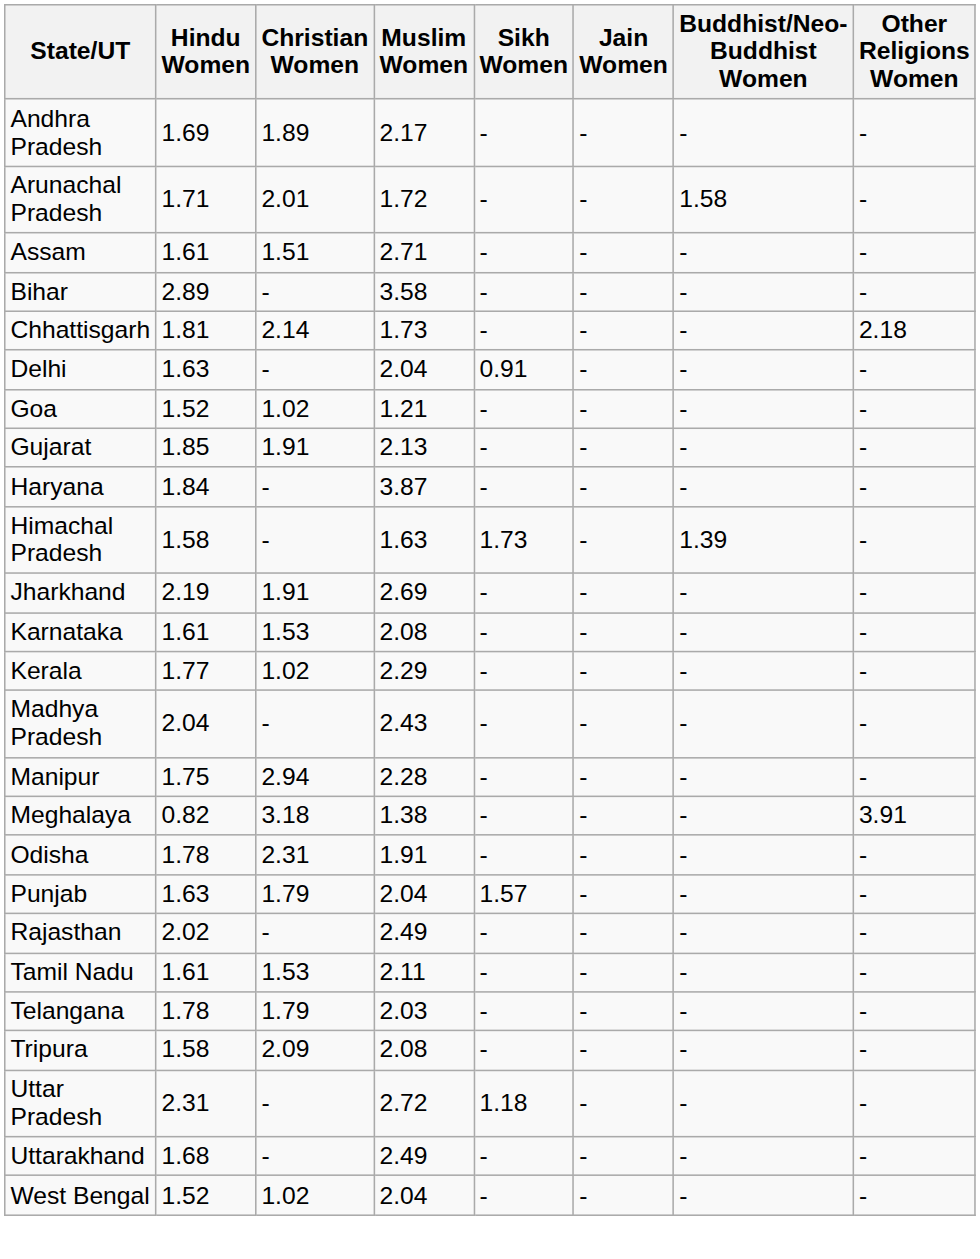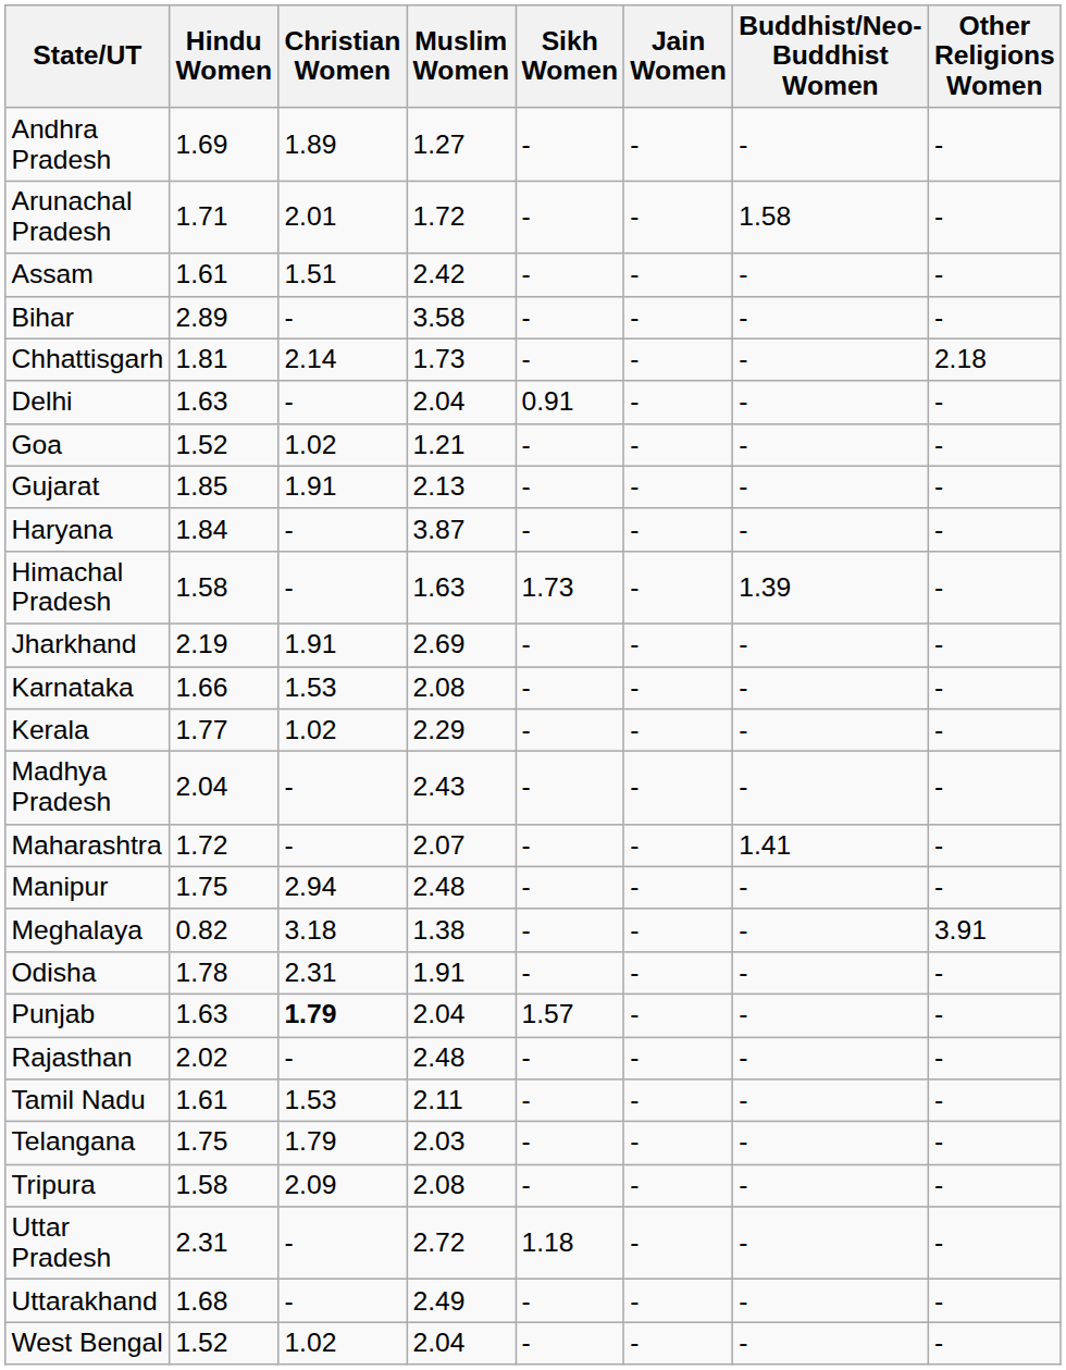 <table class="wikitable sortable">
 <tr>
 <th>State/UT</th>
 <th>Hindu Women</th>
 <th>Christian Women</th>
 <th>Muslim Women</th>
 <th>Sikh Women</th>
 <th>Jain Women</th>
 <th>Buddhist/Neo-Buddhist Women</th>
 <th>Other Religions Women</th>
 </tr>
 <tr>
 <td>Andhra Pradesh</td>
 <td>1.69</td>
 <td>1.89</td>
-<td>2.17</td>
+<td>1.27</td>
 <td>-</td>
 <td>-</td>
 <td>-</td>
 <td>-</td>
 </tr>
 <tr>
 <td>Arunachal Pradesh</td>
 <td>1.71</td>
 <td>2.01</td>
 <td>1.72</td>
 <td>-</td>
 <td>-</td>
 <td>1.58</td>
 <td>-</td>
 </tr>
 <tr>
 <td>Assam</td>
 <td>1.61</td>
 <td>1.51</td>
-<td>2.71</td>
+<td>2.42</td>
 <td>-</td>
 <td>-</td>
 <td>-</td>
 <td>-</td>
 </tr>
 <tr>
 <td>Bihar</td>
 <td>2.89</td>
 <td>-</td>
 <td>3.58</td>
 <td>-</td>
 <td>-</td>
 <td>-</td>
 <td>-</td>
 </tr>
 <tr>
 <td>Chhattisgarh</td>
 <td>1.81</td>
 <td>2.14</td>
 <td>1.73</td>
 <td>-</td>
 <td>-</td>
 <td>-</td>
 <td>2.18</td>
 </tr>
 <tr>
 <td>Delhi</td>
 <td>1.63</td>
 <td>-</td>
 <td>2.04</td>
 <td>0.91</td>
 <td>-</td>
 <td>-</td>
 <td>-</td>
 </tr>
 <tr>
 <td>Goa</td>
 <td>1.52</td>
 <td>1.02</td>
 <td>1.21</td>
 <td>-</td>
 <td>-</td>
 <td>-</td>
 <td>-</td>
 </tr>
 <tr>
 <td>Gujarat</td>
 <td>1.85</td>
 <td>1.91</td>
 <td>2.13</td>
 <td>-</td>
 <td>-</td>
 <td>-</td>
 <td>-</td>
 </tr>
 <tr>
 <td>Haryana</td>
 <td>1.84</td>
 <td>-</td>
 <td>3.87</td>
 <td>-</td>
 <td>-</td>
 <td>-</td>
 <td>-</td>
 </tr>
 <tr>
 <td>Himachal Pradesh</td>
 <td>1.58</td>
 <td>-</td>
 <td>1.63</td>
 <td>1.73</td>
 <td>-</td>
 <td>1.39</td>
 <td>-</td>
 </tr>
 <tr>
 <td>Jharkhand</td>
 <td>2.19</td>
 <td>1.91</td>
 <td>2.69</td>
 <td>-</td>
 <td>-</td>
 <td>-</td>
 <td>-</td>
 </tr>
 <tr>
 <td>Karnataka</td>
-<td>1.61</td>
+<td>1.66</td>
 <td>1.53</td>
 <td>2.08</td>
 <td>-</td>
 <td>-</td>
 <td>-</td>
 <td>-</td>
 </tr>
 <tr>
 <td>Kerala</td>
 <td>1.77</td>
 <td>1.02</td>
 <td>2.29</td>
 <td>-</td>
 <td>-</td>
 <td>-</td>
 <td>-</td>
 </tr>
 <tr>
 <td>Madhya Pradesh</td>
 <td>2.04</td>
 <td>-</td>
 <td>2.43</td>
 <td>-</td>
 <td>-</td>
 <td>-</td>
 <td>-</td>
 </tr>
 <tr>
+<td>Maharashtra</td>
+<td>1.72</td>
+<td>-</td>
+<td>2.07</td>
+<td>-</td>
+<td>-</td>
+<td>1.41</td>
+<td>-</td>
+</tr>
+<tr>
 <td>Manipur</td>
 <td>1.75</td>
 <td>2.94</td>
-<td>2.28</td>
+<td>2.48</td>
 <td>-</td>
 <td>-</td>
 <td>-</td>
 <td>-</td>
 </tr>
 <tr>
 <td>Meghalaya</td>
 <td>0.82</td>
 <td>3.18</td>
 <td>1.38</td>
 <td>-</td>
 <td>-</td>
 <td>-</td>
 <td>3.91</td>
 </tr>
 <tr>
 <td>Odisha</td>
 <td>1.78</td>
 <td>2.31</td>
 <td>1.91</td>
 <td>-</td>
 <td>-</td>
 <td>-</td>
 <td>-</td>
 </tr>
 <tr>
 <td>Punjab</td>
 <td>1.63</td>
-<td>1.79</td>
+<td><strong>1.79</strong></td>
 <td>2.04</td>
 <td>1.57</td>
 <td>-</td>
 <td>-</td>
 <td>-</td>
 </tr>
 <tr>
 <td>Rajasthan</td>
 <td>2.02</td>
 <td>-</td>
-<td>2.49</td>
+<td>2.48</td>
 <td>-</td>
 <td>-</td>
 <td>-</td>
 <td>-</td>
 </tr>
 <tr>
 <td>Tamil Nadu</td>
 <td>1.61</td>
 <td>1.53</td>
 <td>2.11</td>
 <td>-</td>
 <td>-</td>
 <td>-</td>
 <td>-</td>
 </tr>
 <tr>
 <td>Telangana</td>
-<td>1.78</td>
+<td>1.75</td>
 <td>1.79</td>
 <td>2.03</td>
 <td>-</td>
 <td>-</td>
 <td>-</td>
 <td>-</td>
 </tr>
 <tr>
 <td>Tripura</td>
 <td>1.58</td>
 <td>2.09</td>
 <td>2.08</td>
 <td>-</td>
 <td>-</td>
 <td>-</td>
 <td>-</td>
 </tr>
 <tr>
 <td>Uttar Pradesh</td>
 <td>2.31</td>
 <td>-</td>
 <td>2.72</td>
 <td>1.18</td>
 <td>-</td>
 <td>-</td>
 <td>-</td>
 </tr>
 <tr>
 <td>Uttarakhand</td>
 <td>1.68</td>
 <td>-</td>
 <td>2.49</td>
 <td>-</td>
 <td>-</td>
 <td>-</td>
 <td>-</td>
 </tr>
 <tr>
 <td>West Bengal</td>
 <td>1.52</td>
 <td>1.02</td>
 <td>2.04</td>
 <td>-</td>
 <td>-</td>
 <td>-</td>
 <td>-</td>
 </tr>
 </table>
